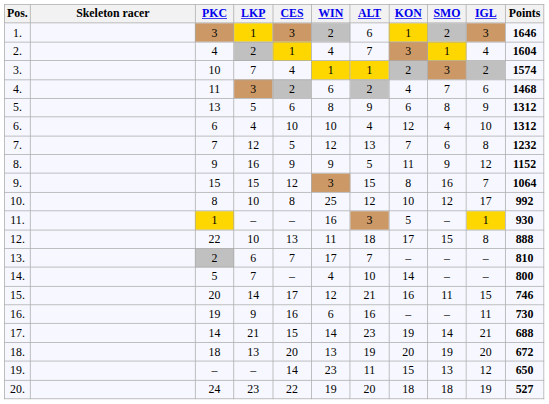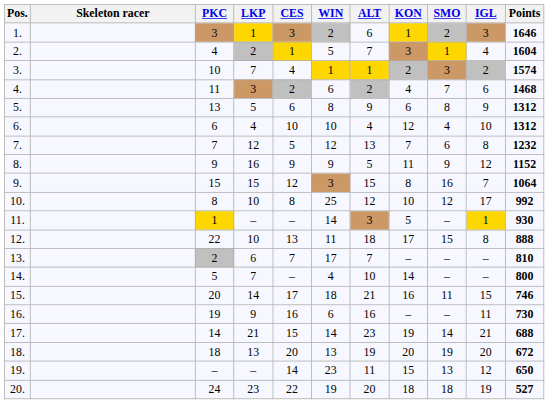 <table class="wikitable"  style="background:#f7f8ff; text-align:center; border:gray solid 1px;">
 <tr>
 <th style="width:10px;">Pos.</th>
 <th style="width:215px;">Skeleton racer</th>
 <th style="width:45px;"><a href='#'>PKC</a></th>
 <th style="width:45px;"><a href='#'>LKP</a></th>
 <th style="width:45px;"><a href='#'>CES</a></th>
 <th style="width:45px;"><a href='#'>WIN</a></th>
 <th style="width:45px;"><a href='#'>ALT</a></th>
 <th style="width:45px;"><a href='#'>KON</a></th>
 <th style="width:45px;"><a href='#'>SMO</a></th>
 <th style="width:45px;"><a href='#'>IGL</a></th>
 <th style="width:45px;">Points</th>
 </tr>
 <tr>
 <td>1.</td>
 <td align="left"><strong></strong></td>
 <td style="background:#c96;">3</td>
 <td style="background:gold;">1</td>
 <td style="background:#c96;">3</td>
 <td style="background:silver;">2</td>
 <td>6</td>
 <td style="background:gold;">1</td>
 <td style="background:silver;">2</td>
 <td style="background:#c96;">3</td>
 <td><strong>1646</strong></td>
 </tr>
 <tr>
 <td>2.</td>
 <td align="left"></td>
 <td>4</td>
 <td style="background:silver;">2</td>
 <td style="background:gold;">1</td>
-<td>4</td>
+<td>5</td>
 <td>7</td>
 <td style="background:#c96;">3</td>
 <td style="background:gold;">1</td>
 <td>4</td>
 <td><strong>1604</strong></td>
 </tr>
 <tr>
 <td>3.</td>
 <td align="left"></td>
 <td>10</td>
 <td>7</td>
 <td>4</td>
 <td style="background:gold;">1</td>
 <td style="background:gold;">1</td>
 <td style="background:silver;">2</td>
 <td style="background:#c96;">3</td>
 <td style="background:silver;">2</td>
 <td><strong>1574</strong></td>
 </tr>
 <tr>
 <td>4.</td>
 <td align="left"></td>
 <td>11</td>
 <td style="background:#c96;">3</td>
 <td style="background:silver;">2</td>
 <td>6</td>
 <td style="background:silver;">2</td>
 <td>4</td>
 <td>7</td>
 <td>6</td>
 <td><strong>1468</strong></td>
 </tr>
 <tr>
 <td>5.</td>
 <td align="left"></td>
 <td>13</td>
 <td>5</td>
 <td>6</td>
 <td>8</td>
 <td>9</td>
 <td>6</td>
 <td>8</td>
 <td>9</td>
 <td><strong>1312</strong></td>
 </tr>
 <tr>
 <td>6.</td>
 <td align="left"></td>
 <td>6</td>
 <td>4</td>
 <td>10</td>
 <td>10</td>
 <td>4</td>
 <td>12</td>
 <td>4</td>
 <td>10</td>
 <td><strong>1312</strong></td>
 </tr>
 <tr>
 <td>7.</td>
 <td align="left"></td>
 <td>7</td>
 <td>12</td>
 <td>5</td>
 <td>12</td>
 <td>13</td>
 <td>7</td>
 <td>6</td>
 <td>8</td>
 <td><strong>1232</strong></td>
 </tr>
 <tr>
 <td>8.</td>
 <td align="left"></td>
 <td>9</td>
 <td>16</td>
 <td>9</td>
 <td>9</td>
 <td>5</td>
 <td>11</td>
 <td>9</td>
 <td>12</td>
 <td><strong>1152</strong></td>
 </tr>
 <tr>
 <td>9.</td>
 <td align="left"></td>
 <td>15</td>
 <td>15</td>
 <td>12</td>
 <td style="background:#c96;">3</td>
 <td>15</td>
 <td>8</td>
 <td>16</td>
 <td>7</td>
 <td><strong>1064</strong></td>
 </tr>
 <tr>
 <td>10.</td>
 <td align="left"></td>
 <td>8</td>
 <td>10</td>
 <td>8</td>
 <td>25</td>
 <td>12</td>
 <td>10</td>
 <td>12</td>
 <td>17</td>
 <td><strong>992</strong></td>
 </tr>
 <tr>
 <td>11.</td>
 <td align="left"></td>
 <td style="background:gold;">1</td>
 <td>–</td>
 <td>–</td>
-<td>16</td>
+<td>14</td>
 <td style="background:#c96;">3</td>
 <td>5</td>
 <td>–</td>
 <td style="background:gold;">1</td>
 <td><strong>930</strong></td>
 </tr>
 <tr>
 <td>12.</td>
 <td align="left"></td>
 <td>22</td>
 <td>10</td>
 <td>13</td>
 <td>11</td>
 <td>18</td>
 <td>17</td>
 <td>15</td>
 <td>8</td>
 <td><strong>888</strong></td>
 </tr>
 <tr>
 <td>13.</td>
 <td align="left"></td>
 <td style="background:silver;">2</td>
 <td>6</td>
 <td>7</td>
 <td>17</td>
 <td>7</td>
 <td>–</td>
 <td>–</td>
 <td>–</td>
 <td><strong>810</strong></td>
 </tr>
 <tr>
 <td>14.</td>
 <td align="left"></td>
 <td>5</td>
 <td>7</td>
 <td>–</td>
 <td>4</td>
 <td>10</td>
 <td>14</td>
 <td>–</td>
 <td>–</td>
 <td><strong>800</strong></td>
 </tr>
 <tr>
 <td>15.</td>
 <td align="left"></td>
 <td>20</td>
 <td>14</td>
 <td>17</td>
-<td>12</td>
+<td>18</td>
 <td>21</td>
 <td>16</td>
 <td>11</td>
 <td>15</td>
 <td><strong>746</strong></td>
 </tr>
 <tr>
 <td>16.</td>
 <td align="left"></td>
 <td>19</td>
 <td>9</td>
 <td>16</td>
 <td>6</td>
 <td>16</td>
 <td>–</td>
 <td>–</td>
 <td>11</td>
 <td><strong>730</strong></td>
 </tr>
 <tr>
 <td>17.</td>
 <td align="left"></td>
 <td>14</td>
 <td>21</td>
 <td>15</td>
 <td>14</td>
 <td>23</td>
 <td>19</td>
 <td>14</td>
 <td>21</td>
 <td><strong>688</strong></td>
 </tr>
 <tr>
 <td>18.</td>
 <td align="left"></td>
 <td>18</td>
 <td>13</td>
 <td>20</td>
 <td>13</td>
 <td>19</td>
 <td>20</td>
 <td>19</td>
 <td>20</td>
 <td><strong>672</strong></td>
 </tr>
 <tr>
 <td>19.</td>
 <td align="left"></td>
 <td>–</td>
 <td>–</td>
 <td>14</td>
 <td>23</td>
 <td>11</td>
 <td>15</td>
 <td>13</td>
 <td>12</td>
 <td><strong>650</strong></td>
 </tr>
 <tr>
 <td>20.</td>
 <td align="left"></td>
 <td>24</td>
 <td>23</td>
 <td>22</td>
 <td>19</td>
 <td>20</td>
 <td>18</td>
 <td>18</td>
 <td>19</td>
 <td><strong>527</strong></td>
 </tr>
 </table>
